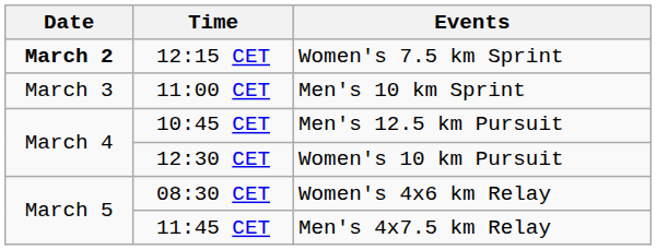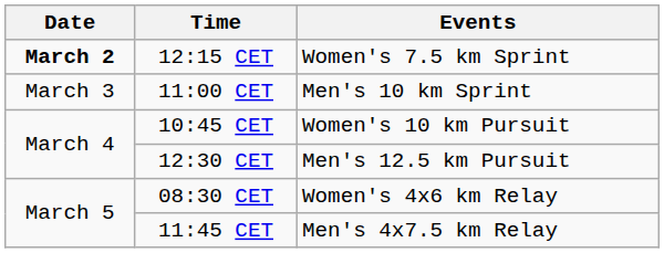 <table class="wikitable" style="text-align: center" width="400">
 <tr>
 <th>Date</th>
 <th>Time</th>
 <th>Events</th>
 </tr>
 <tr>
 <td><strong>March 2</strong></td>
 <td>12:15 <a href='#'>CET</a></td>
 <td style="text-align: left">Women's 7.5 km Sprint</td>
 </tr>
 <tr>
 <td>March 3</td>
 <td>11:00 <a href='#'>CET</a></td>
 <td style="text-align: left">Men's 10 km Sprint</td>
 </tr>
 <tr>
 <td rowspan=2>March 4</td>
 <td>10:45 <a href='#'>CET</a></td>
-<td style="text-align: left">Men's 12.5 km Pursuit</td>
+<td style="text-align: left">Women's 10 km Pursuit</td>
 </tr>
 <tr>
 <td>12:30 <a href='#'>CET</a></td>
-<td style="text-align: left">Women's 10 km Pursuit</td>
+<td style="text-align: left">Men's 12.5 km Pursuit</td>
 </tr>
 <tr>
 <td rowspan=2>March 5</td>
 <td>08:30 <a href='#'>CET</a></td>
 <td style="text-align: left">Women's 4x6 km Relay</td>
 </tr>
 <tr>
 <td>11:45 <a href='#'>CET</a></td>
 <td style="text-align: left">Men's 4x7.5 km Relay</td>
 </tr>
 </table>
